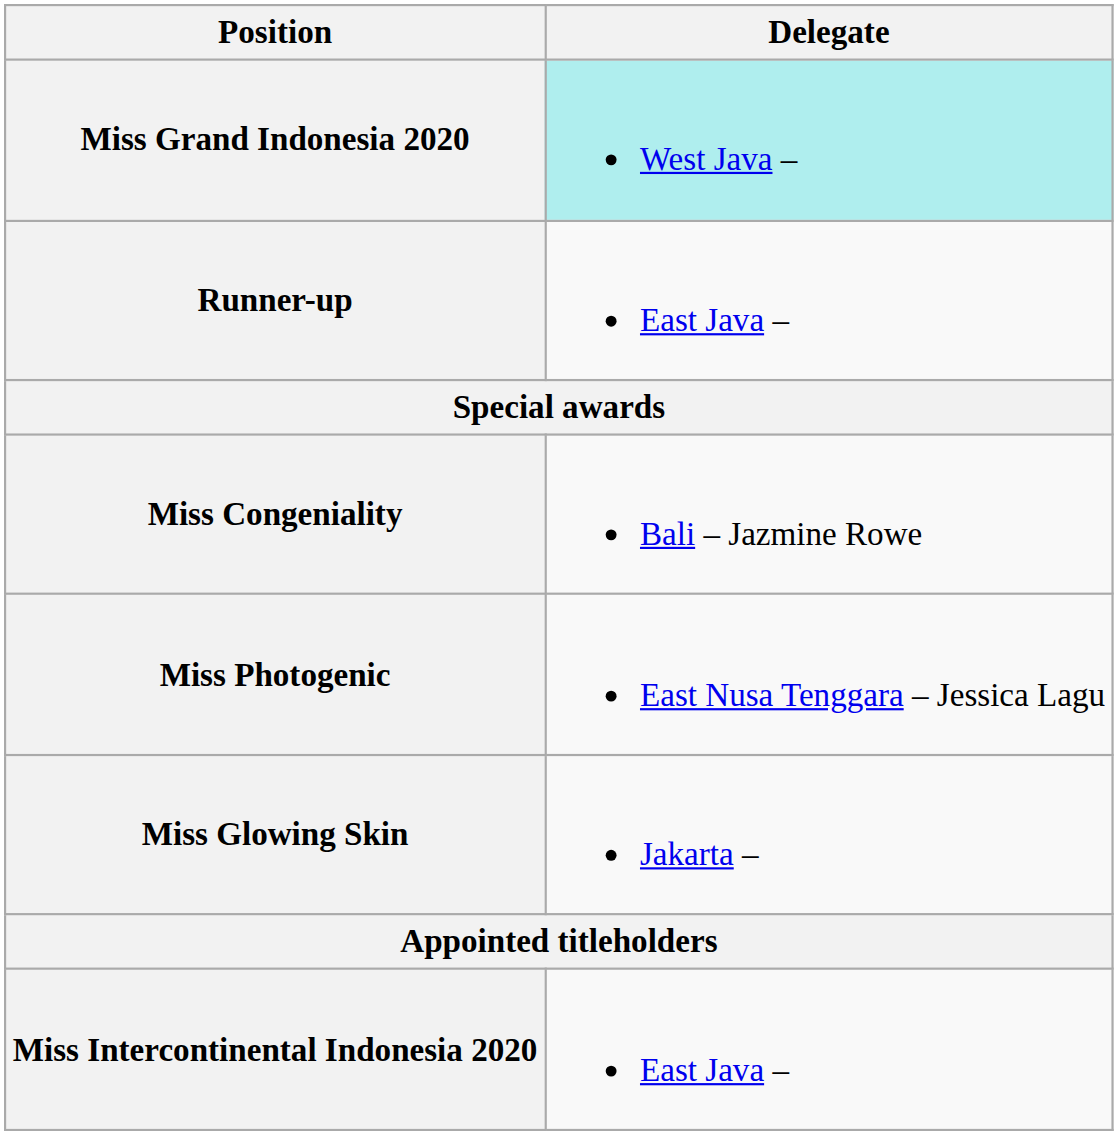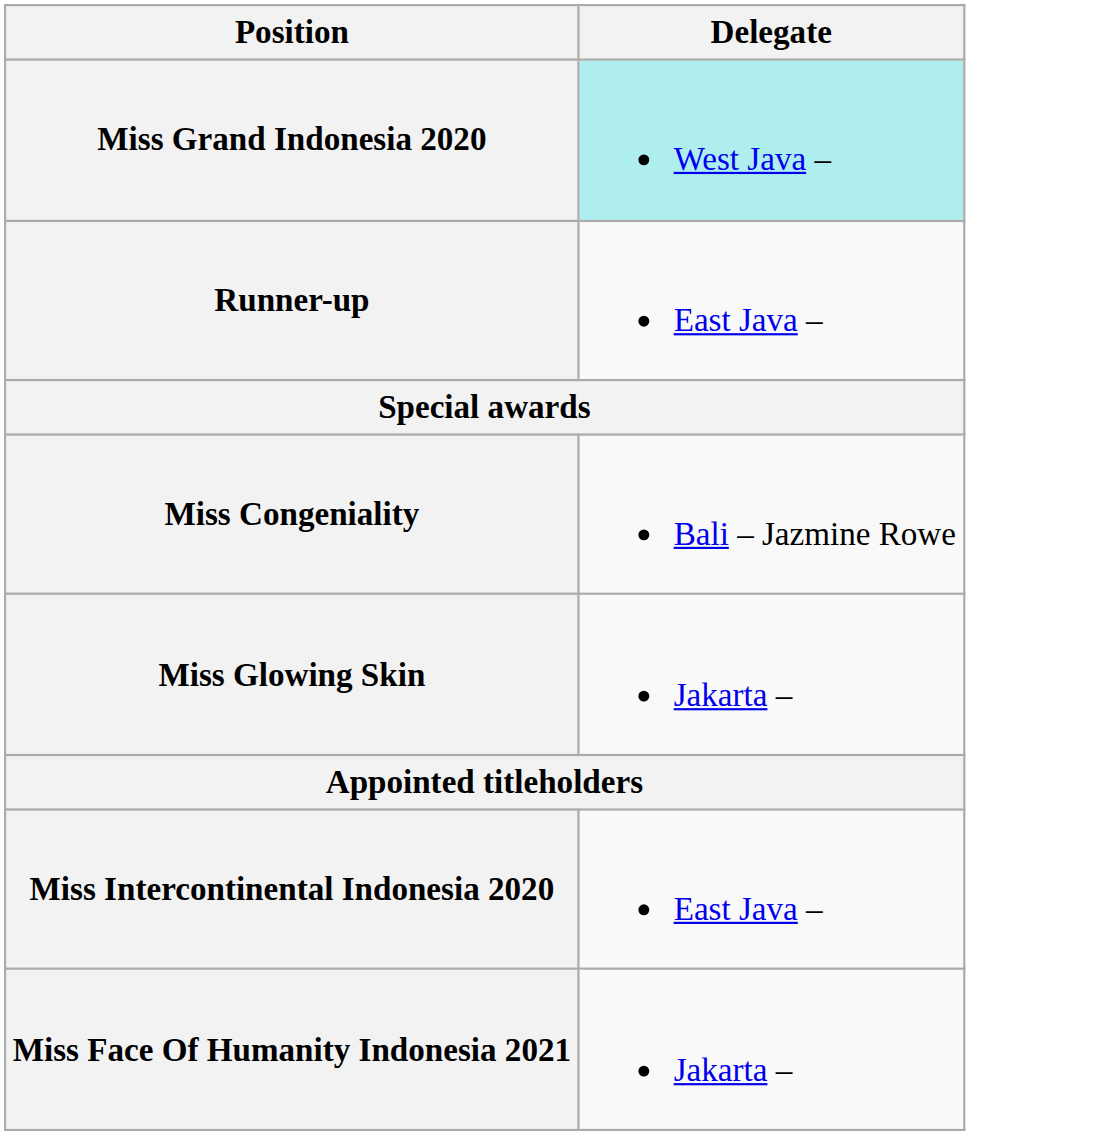 <table class="wikitable" style="font-size: 95%";>
 <tr>
 <th>Position</th>
 <th>Delegate</th>
 </tr>
 <tr>
 <th>Miss Grand Indonesia 2020</th>
 <td style="background: paleturquoise;"><br><ul><li><a href='#'>West Java</a> – </li></ul></td>
 </tr>
 <tr>
 <th>Runner-up</th>
 <td><br><ul><li><a href='#'>East Java</a> – </li></ul></td>
 </tr>
 <tr>
 <th colspan=2>Special awards</th>
 </tr>
 <tr>
 <th>Miss Congeniality</th>
 <td><br><ul><li><a href='#'>Bali</a> – Jazmine Rowe</li></ul></td>
 </tr>
 <tr>
-<th>Miss Photogenic</th>
-<td><br><ul><li><a href='#'>East Nusa Tenggara</a> – Jessica Lagu</li></ul></td>
-</tr>
-<tr>
 <th>Miss Glowing Skin</th>
 <td><br><ul><li><a href='#'>Jakarta</a> – </li></ul></td>
 </tr>
 <tr>
 <th colspan=2>Appointed titleholders</th>
 </tr>
 <tr>
 <th>Miss Intercontinental Indonesia 2020</th>
 <td><br><ul><li><a href='#'>East Java</a> – </li></ul></td>
 </tr>
+<tr>
+<th>Miss Face Of Humanity Indonesia 2021</th>
+<td><br><ul><li><a href='#'>Jakarta</a> – </li></ul></td>
+</tr>
 </table>
